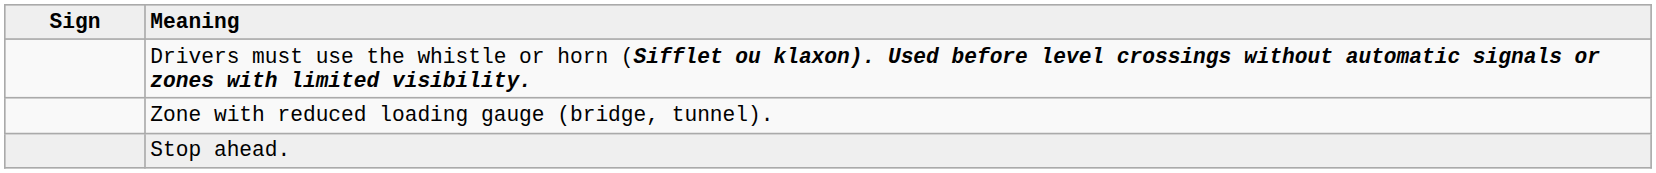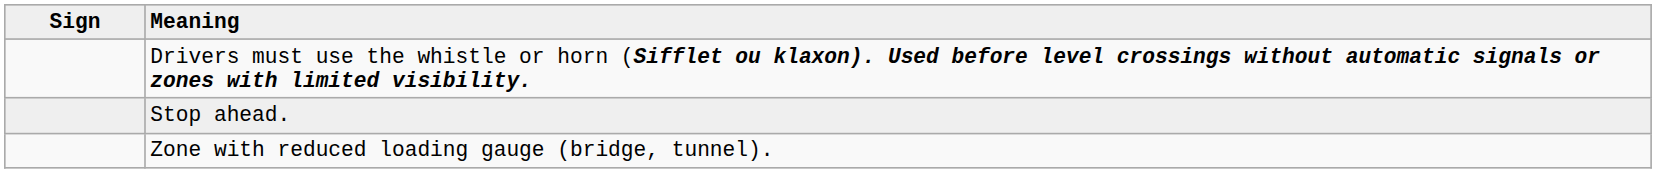 <table class="wikitable" width="80%">
 <tr style="background:#EFEFEF">
 <td style="width:80px;text-align:center;"><strong>Sign</strong></td>
 <td><strong>Meaning</strong></td>
 </tr>
 <tr ---->
 <td style="text-align:center"></td>
 <td>Drivers must use the whistle or horn (<strong><em>S<strong>ifflet ou klaxon<em>). Used before level crossings without automatic signals or zones with limited visibility.</td>
 </tr>
+<tr style="background:#EFEFEF">
+<td style="text-align:center"></td>
+<td>Stop ahead.</td>
+</tr>
 <tr ---->
 <td style="text-align:center"></td>
 <td>Zone with reduced loading gauge (bridge, tunnel).</td>
 </tr>
-<tr style="background:#EFEFEF">
-<td style="text-align:center"></td>
-<td>Stop ahead.</td>
-</tr>
 </table>
